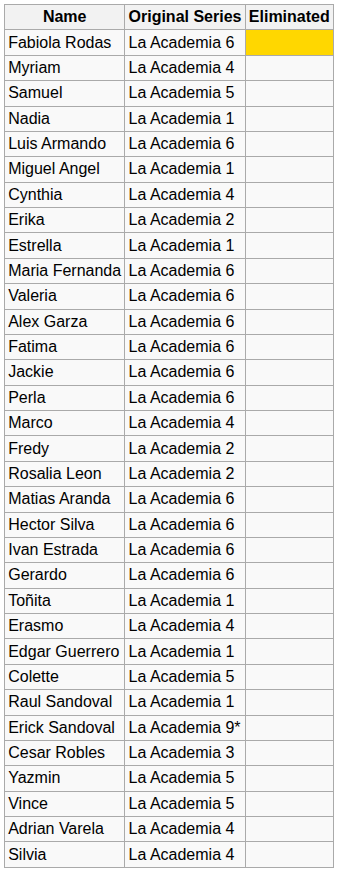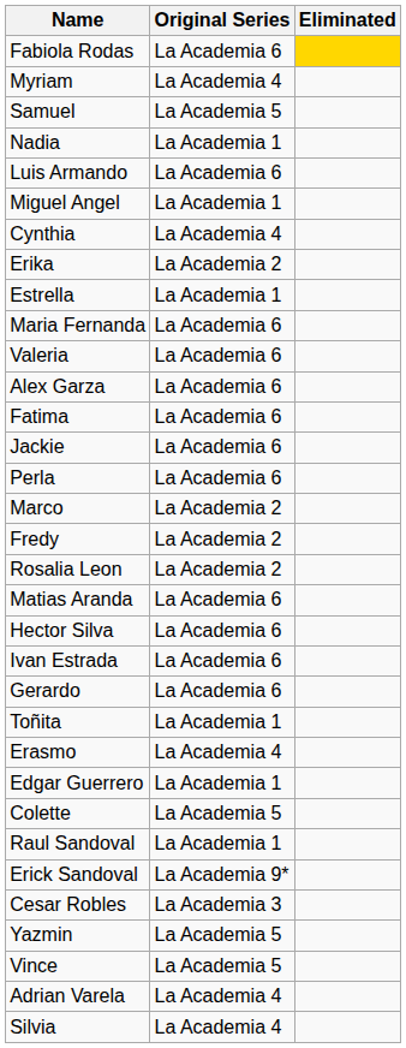 <table class="wikitable sortable">
 <tr>
 <th>Name</th>
 <th>Original Series</th>
 <th>Eliminated</th>
 </tr>
 <tr>
 <td>Fabiola Rodas</td>
 <td>La Academia 6</td>
 <td bgcolor="gold"></td>
 </tr>
 <tr>
 <td>Myriam</td>
 <td>La Academia 4</td>
 <td></td>
 </tr>
 <tr>
 <td>Samuel</td>
 <td>La Academia 5</td>
 <td></td>
 </tr>
 <tr>
 <td>Nadia</td>
 <td>La Academia 1</td>
 <td></td>
 </tr>
 <tr>
 <td>Luis Armando</td>
 <td>La Academia 6</td>
 <td></td>
 </tr>
 <tr>
 <td>Miguel Angel</td>
 <td>La Academia 1</td>
 <td></td>
 </tr>
 <tr>
 <td>Cynthia</td>
 <td>La Academia 4</td>
 <td></td>
 </tr>
 <tr>
 <td>Erika</td>
 <td>La Academia 2</td>
 <td></td>
 </tr>
 <tr>
 <td>Estrella</td>
 <td>La Academia 1</td>
 <td></td>
 </tr>
 <tr>
 <td>Maria Fernanda</td>
 <td>La Academia 6</td>
 <td></td>
 </tr>
 <tr>
 <td>Valeria</td>
 <td>La Academia 6</td>
 <td></td>
 </tr>
 <tr>
 <td>Alex Garza</td>
 <td>La Academia 6</td>
 <td></td>
 </tr>
 <tr>
 <td>Fatima</td>
 <td>La Academia 6</td>
 <td></td>
 </tr>
 <tr>
 <td>Jackie</td>
 <td>La Academia 6</td>
 <td></td>
 </tr>
 <tr>
 <td>Perla</td>
 <td>La Academia 6</td>
 <td></td>
 </tr>
 <tr>
 <td>Marco</td>
-<td>La Academia 4</td>
+<td>La Academia 2</td>
 <td></td>
 </tr>
 <tr>
 <td>Fredy</td>
 <td>La Academia 2</td>
 <td></td>
 </tr>
 <tr>
 <td>Rosalia Leon</td>
 <td>La Academia 2</td>
 <td></td>
 </tr>
 <tr>
 <td>Matias Aranda</td>
 <td>La Academia 6</td>
 <td></td>
 </tr>
 <tr>
 <td>Hector Silva</td>
 <td>La Academia 6</td>
 <td></td>
 </tr>
 <tr>
 <td>Ivan Estrada</td>
 <td>La Academia 6</td>
 <td></td>
 </tr>
 <tr>
 <td>Gerardo</td>
 <td>La Academia 6</td>
 <td></td>
 </tr>
 <tr>
 <td>Toñita</td>
 <td>La Academia 1</td>
 <td></td>
 </tr>
 <tr>
 <td>Erasmo</td>
 <td>La Academia 4</td>
 <td></td>
 </tr>
 <tr>
 <td>Edgar Guerrero</td>
 <td>La Academia 1</td>
 <td></td>
 </tr>
 <tr>
 <td>Colette</td>
 <td>La Academia 5</td>
 <td></td>
 </tr>
 <tr>
 <td>Raul Sandoval</td>
 <td>La Academia 1</td>
 <td></td>
 </tr>
 <tr>
 <td>Erick Sandoval</td>
 <td>La Academia 9*</td>
 <td></td>
 </tr>
 <tr>
 <td>Cesar Robles</td>
 <td>La Academia 3</td>
 <td></td>
 </tr>
 <tr>
 <td>Yazmin</td>
 <td>La Academia 5</td>
 <td></td>
 </tr>
 <tr>
 <td>Vince</td>
 <td>La Academia 5</td>
 <td></td>
 </tr>
 <tr>
 <td>Adrian Varela</td>
 <td>La Academia 4</td>
 <td></td>
 </tr>
 <tr>
 <td>Silvia</td>
 <td>La Academia 4</td>
 <td></td>
 </tr>
 <tr>
 </tr>
 </table>
